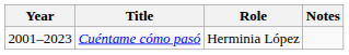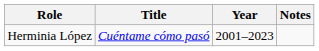 <table class="wikitable sortable">
 <tr>
+<th>Role</th>
+<th>Title</th>
 <th>Year</th>
-<th>Title</th>
-<th>Role</th>
 <th class="unsortable">Notes</th>
 </tr>
 <tr>
+<td>Herminia López</td>
+<td><em><a href='#'>Cuéntame cómo pasó</a></em></td>
 <td>2001–2023</td>
-<td><em><a href='#'>Cuéntame cómo pasó</a></em></td>
-<td>Herminia López</td>
 <td></td>
 </tr>
 </table>
